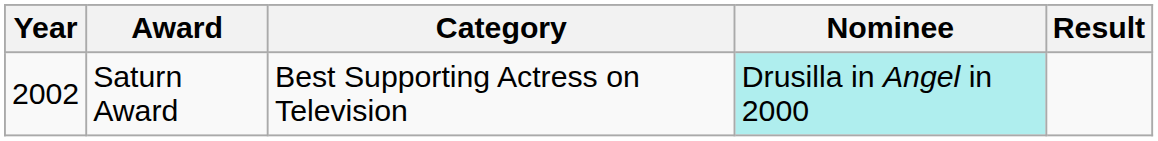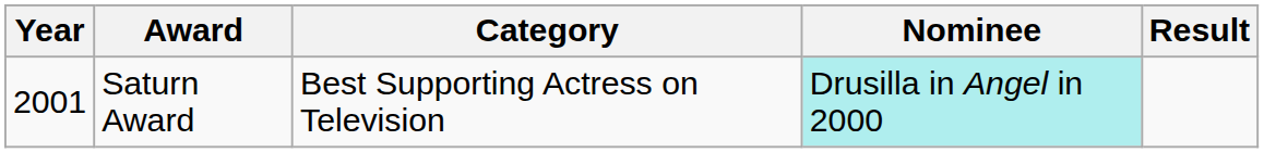 <table class="wikitable">
 <tr>
 <th>Year</th>
 <th>Award</th>
 <th>Category</th>
 <th>Nominee</th>
 <th>Result</th>
 </tr>
 <tr>
-<td>2002</td>
+<td>2001</td>
 <td>Saturn Award</td>
 <td>Best Supporting Actress on Television</td>
 <td style="background: paleturquoise;">Drusilla in <em>Angel</em> in 2000</td>
 <td></td>
 </tr>
 </table>
